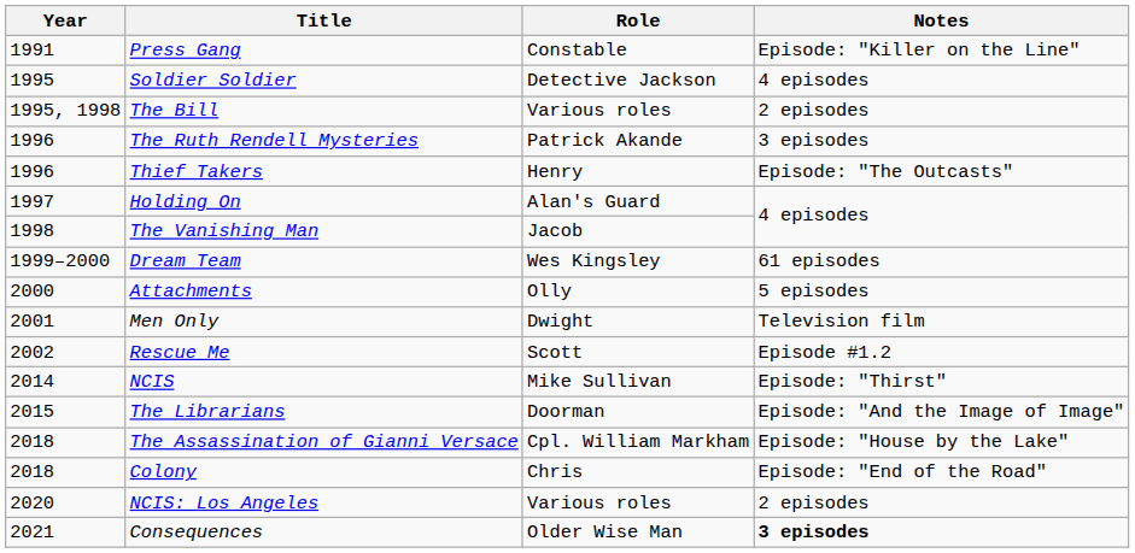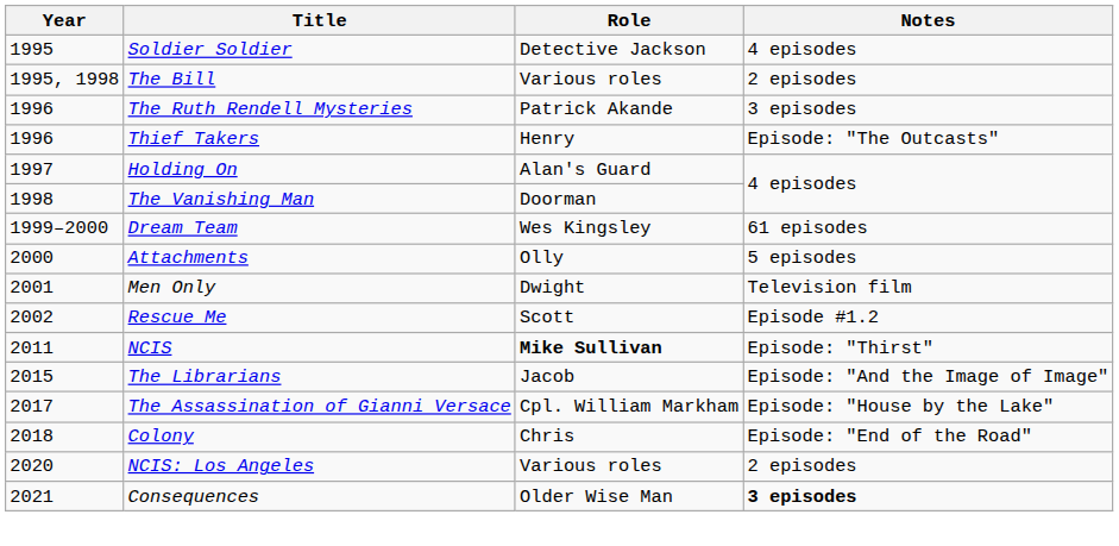 <table class="wikitable sortable">
 <tr>
 <th>Year</th>
 <th>Title</th>
 <th>Role</th>
 <th>Notes</th>
-</tr>
-<tr>
-<td>1991</td>
-<td><em><a href='#'>Press Gang</a></em></td>
-<td>Constable</td>
-<td>Episode: "Killer on the Line"</td>
 </tr>
 <tr>
 <td>1995</td>
 <td><em><a href='#'>Soldier Soldier</a></em></td>
 <td>Detective Jackson</td>
 <td>4 episodes</td>
 </tr>
 <tr>
 <td>1995, 1998</td>
 <td><em><a href='#'>The Bill</a></em></td>
 <td>Various roles</td>
 <td>2 episodes</td>
 </tr>
 <tr>
 <td>1996</td>
 <td><em><a href='#'>The Ruth Rendell Mysteries</a></em></td>
 <td>Patrick Akande</td>
 <td>3 episodes</td>
 </tr>
 <tr>
 <td>1996</td>
 <td><em><a href='#'>Thief Takers</a></em></td>
 <td>Henry</td>
 <td>Episode: "The Outcasts"</td>
 </tr>
 <tr>
 <td>1997</td>
 <td><a href='#'><em>Holding On</em></a></td>
 <td>Alan's Guard</td>
 <td rowspan="2">4 episodes</td>
 </tr>
 <tr>
 <td>1998</td>
 <td><em><a href='#'>The Vanishing Man</a></em></td>
-<td>Jacob</td>
+<td>Doorman</td>
 </tr>
 <tr>
 <td>1999–2000</td>
 <td><a href='#'><em>Dream Team</em></a></td>
 <td>Wes Kingsley</td>
 <td>61 episodes</td>
 </tr>
 <tr>
 <td>2000</td>
 <td><a href='#'><em>Attachments</em></a></td>
 <td>Olly</td>
 <td>5 episodes</td>
 </tr>
 <tr>
 <td>2001</td>
 <td><em>Men Only</em></td>
 <td>Dwight</td>
 <td>Television film</td>
 </tr>
 <tr>
 <td>2002</td>
 <td><a href='#'><em>Rescue Me</em></a></td>
 <td>Scott</td>
 <td>Episode #1.2</td>
 </tr>
 <tr>
-<td>2014</td>
+<td>2011</td>
 <td><a href='#'><em>NCIS</em></a></td>
-<td>Mike Sullivan</td>
+<td><strong>Mike Sullivan</strong></td>
 <td>Episode: "Thirst"</td>
 </tr>
 <tr>
 <td>2015</td>
 <td><a href='#'><em>The Librarians</em></a></td>
-<td>Doorman</td>
+<td>Jacob</td>
 <td>Episode: "And the Image of Image"</td>
 </tr>
 <tr>
-<td>2018</td>
+<td>2017</td>
 <td><a href='#'><em>The Assassination of Gianni Versace</em></a></td>
 <td>Cpl. William Markham</td>
 <td>Episode: "House by the Lake"</td>
 </tr>
 <tr>
 <td>2018</td>
 <td><a href='#'><em>Colony</em></a></td>
 <td>Chris</td>
 <td>Episode: "End of the Road"</td>
 </tr>
 <tr>
 <td>2020</td>
 <td><em><a href='#'>NCIS: Los Angeles</a></em></td>
 <td>Various roles</td>
 <td>2 episodes</td>
 </tr>
 <tr>
 <td>2021</td>
 <td><em>Consequences</em></td>
 <td>Older Wise Man</td>
 <td><strong>3 episodes</strong></td>
 </tr>
 </table>
